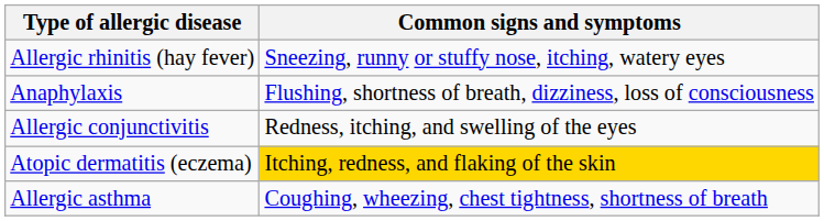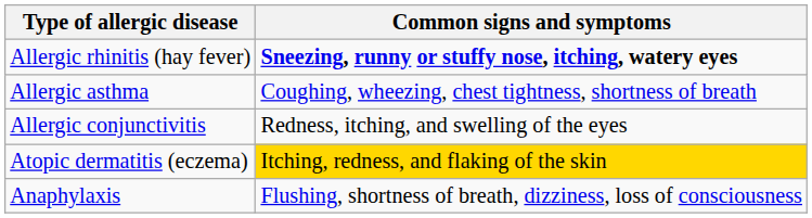 <table class="wikitable">
 <tr>
 <th>Type of allergic disease</th>
 <th>Common signs and symptoms</th>
 </tr>
 <tr>
 <td><a href='#'>Allergic rhinitis</a> (hay fever)</td>
-<td><a href='#'>Sneezing</a>, <a href='#'>runny</a> <a href='#'>or stuffy nose</a>, <a href='#'>itching</a>, watery eyes</td>
+<td><strong><a href='#'>Sneezing</a>, <a href='#'>runny</a> <a href='#'>or stuffy nose</a>, <a href='#'>itching</a>, watery eyes</strong></td>
 </tr>
 <tr>
-<td><a href='#'>Anaphylaxis</a></td>
-<td><a href='#'>Flushing</a>, shortness of breath, <a href='#'>dizziness</a>, loss of <a href='#'>consciousness</a></td>
+<td><a href='#'>Allergic asthma</a></td>
+<td><a href='#'>Coughing</a>, <a href='#'>wheezing</a>, <a href='#'>chest tightness</a>, <a href='#'>shortness of breath</a></td>
 </tr>
 <tr>
 <td><a href='#'>Allergic conjunctivitis</a></td>
 <td>Redness, itching, and swelling of the eyes</td>
 </tr>
 <tr>
 <td><a href='#'>Atopic dermatitis</a> (eczema)</td>
 <td style="background: gold;">Itching, redness, and flaking of the skin</td>
 </tr>
 <tr>
-<td><a href='#'>Allergic asthma</a></td>
-<td><a href='#'>Coughing</a>, <a href='#'>wheezing</a>, <a href='#'>chest tightness</a>, <a href='#'>shortness of breath</a></td>
+<td><a href='#'>Anaphylaxis</a></td>
+<td><a href='#'>Flushing</a>, shortness of breath, <a href='#'>dizziness</a>, loss of <a href='#'>consciousness</a></td>
 </tr>
 </table>
